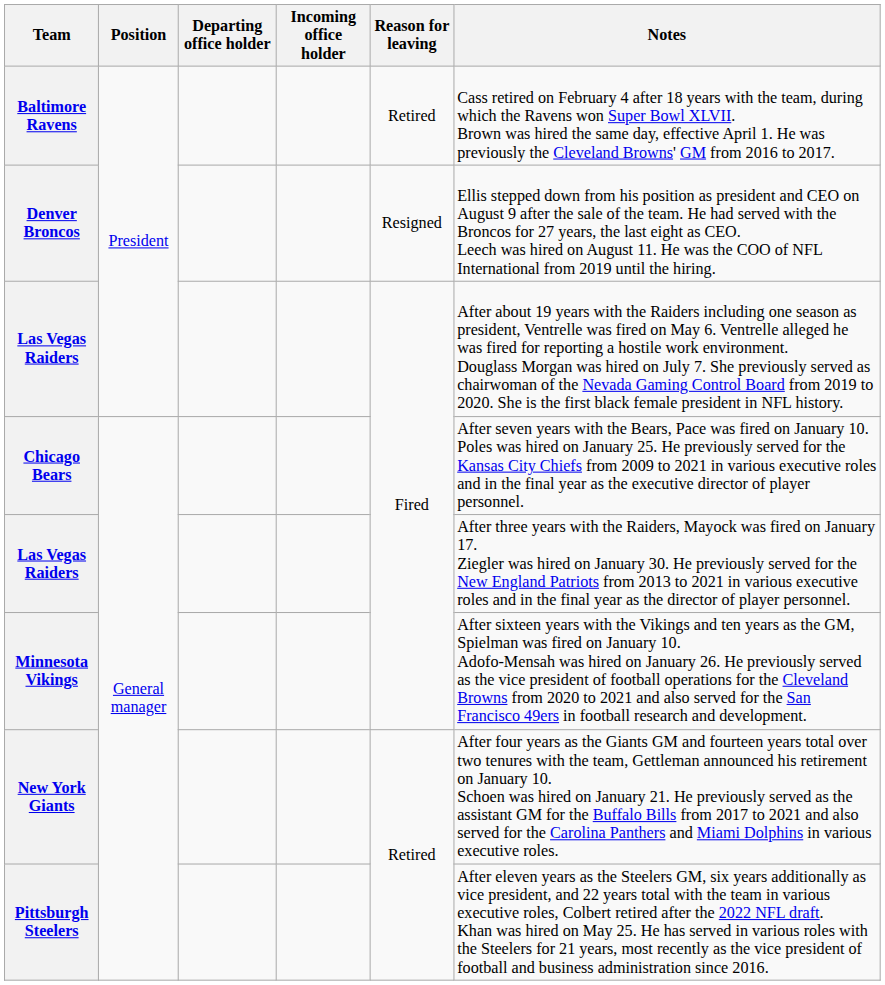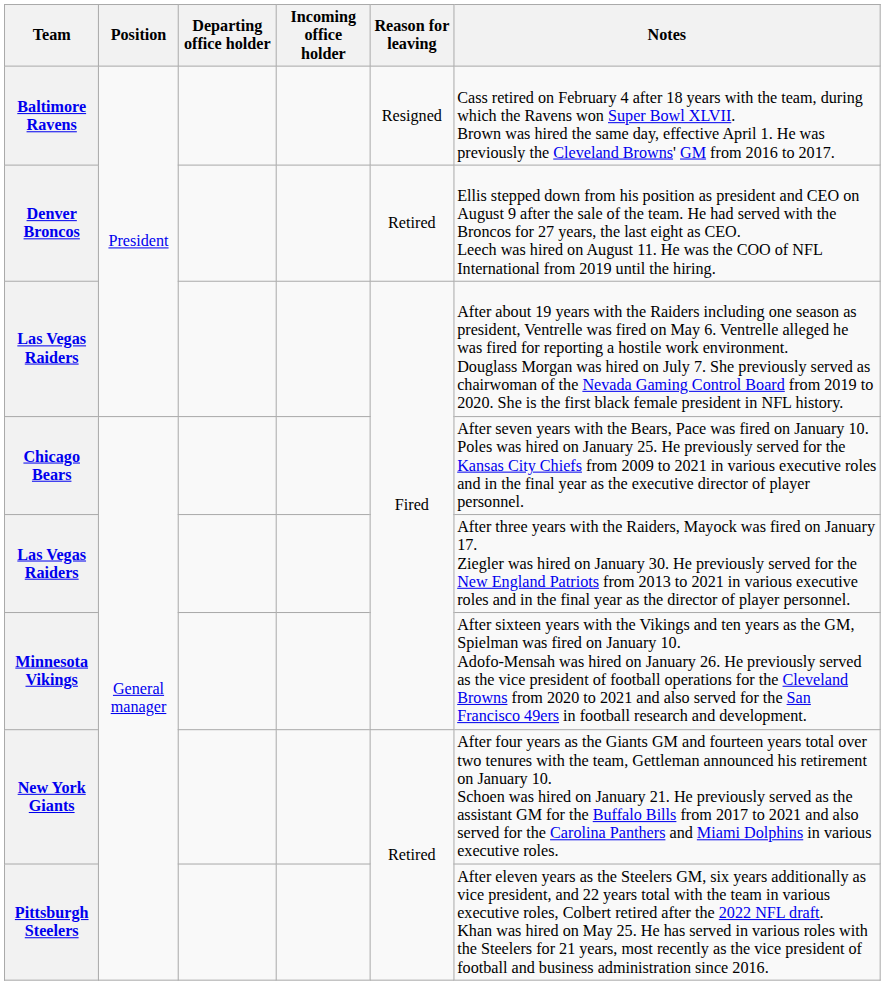 <table class="wikitable sortable plainrowheaders">
 <tr>
 <th scope="col">Team</th>
 <th scope="col">Position</th>
 <th scope="col">Departing office holder</th>
 <th scope="col">Incoming office holder</th>
 <th scope="col" class="unsortable">Reason for leaving</th>
 <th scope="col">Notes</th>
 </tr>
 <tr>
 <th scope="row" style="text-align:center;"><a href='#'>Baltimore Ravens</a></th>
 <td rowspan="3" style="text-align:center;"><a href='#'>President</a></td>
 <td style="text-align:center;"></td>
 <td style="text-align:center;"></td>
-<td style="text-align:center;">Retired</td>
+<td style="text-align:center;">Resigned</td>
 <td><br>Cass retired on February 4 after 18 years with the team, during which the Ravens won <a href='#'>Super Bowl XLVII</a>.<br>Brown was hired the same day, effective April 1. He was previously the <a href='#'>Cleveland Browns</a>' <a href='#'>GM</a> from 2016 to 2017.</td>
 </tr>
 <tr>
 <th scope="row" style="text-align:center;"><a href='#'>Denver Broncos</a></th>
 <td style="text-align:center;"></td>
 <td style="text-align:center;"></td>
-<td style="text-align:center;">Resigned</td>
+<td style="text-align:center;">Retired</td>
 <td><br>Ellis stepped down from his position as president and CEO on August 9 after the sale of the team. He had served with the Broncos for 27 years, the last eight as CEO.<br>Leech was hired on August 11. He was the COO of NFL International from 2019 until the hiring.</td>
 </tr>
 <tr>
 <th scope="row" style="text-align:center;"><a href='#'>Las Vegas Raiders</a></th>
 <td style="text-align:center;"></td>
 <td style="text-align:center;"></td>
 <td style="text-align:center;" rowspan="4">Fired</td>
 <td><br>After about 19 years with the Raiders including one season as president, Ventrelle was fired on May 6. Ventrelle alleged he was fired for reporting a hostile work environment.<br>Douglass Morgan was hired on July 7. She previously served as chairwoman of the <a href='#'>Nevada Gaming Control Board</a> from 2019 to 2020. She is the first black female president in NFL history.</td>
 </tr>
 <tr>
 <th scope="row" style="text-align:center;"><a href='#'>Chicago Bears</a></th>
 <td rowspan="5" style="text-align:center;"><a href='#'>General manager</a></td>
 <td style="text-align:center;"></td>
 <td style="text-align:center;"></td>
 <td>After seven years with the Bears, Pace was fired on January 10.<br>Poles was hired on January 25. He previously served for the <a href='#'>Kansas City Chiefs</a> from 2009 to 2021 in various executive roles and in the final year as the executive director of player personnel.</td>
 </tr>
 <tr>
 <th scope="row" style="text-align:center;"><a href='#'>Las Vegas Raiders</a></th>
 <td style="text-align:center;"></td>
 <td style="text-align:center;"></td>
 <td>After three years with the Raiders, Mayock was fired on January 17.<br>Ziegler was hired on January 30. He previously served for the <a href='#'>New England Patriots</a> from 2013 to 2021 in various executive roles and in the final year as the director of player personnel.</td>
 </tr>
 <tr>
 <th scope="row" style="text-align:center;"><a href='#'>Minnesota Vikings</a></th>
 <td style="text-align:center;"></td>
 <td style="text-align:center;"></td>
 <td>After sixteen years with the Vikings and ten years as the GM, Spielman was fired on January 10.<br>Adofo-Mensah was hired on January 26. He previously served as the vice president of football operations for the <a href='#'>Cleveland Browns</a> from 2020 to 2021 and also served for the <a href='#'>San Francisco 49ers</a> in football research and development.</td>
 </tr>
 <tr>
 <th scope="row" style="text-align:center;"><a href='#'>New York Giants</a></th>
 <td style="text-align:center;"></td>
 <td style="text-align:center;"></td>
 <td style="text-align:center;" rowspan="2">Retired</td>
 <td>After four years as the Giants GM and fourteen years total over two tenures with the team, Gettleman announced his retirement on January 10.<br>Schoen was hired on January 21. He previously served as the assistant GM for the <a href='#'>Buffalo Bills</a> from 2017 to 2021 and also served for the <a href='#'>Carolina Panthers</a> and <a href='#'>Miami Dolphins</a> in various executive roles.</td>
 </tr>
 <tr>
 <th scope="row" style="text-align:center;"><a href='#'>Pittsburgh Steelers</a></th>
 <td style="text-align:center;"></td>
 <td style="text-align:center;"></td>
 <td>After eleven years as the Steelers GM, six years additionally as vice president, and 22 years total with the team in various executive roles, Colbert retired after the <a href='#'>2022 NFL draft</a>.<br>Khan was hired on May 25. He has served in various roles with the Steelers for 21 years, most recently as the vice president of football and business administration since 2016.</td>
 </tr>
 </table>
